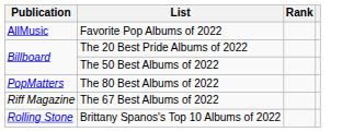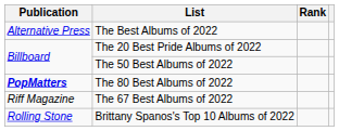 <table class="sortable wikitable">
 <tr>
 <th>Publication</th>
 <th>List</th>
 <th>Rank</th>
 <th class="unsortable"></th>
 </tr>
 <tr>
-<td><a href='#'>AllMusic</a></td>
-<td>Favorite Pop Albums of 2022</td>
+<td><em><a href='#'>Alternative Press</a></em></td>
+<td>The Best Albums of 2022</td>
 <td></td>
 <td></td>
 </tr>
 <tr>
 <td rowspan="2"><em><a href='#'>Billboard</a></em></td>
 <td>The 20 Best Pride Albums of 2022</td>
 <td></td>
 <td></td>
 </tr>
 <tr>
 <td>The 50 Best Albums of 2022</td>
 <td></td>
 <td></td>
 </tr>
 <tr>
-<td><em><a href='#'>PopMatters</a></em></td>
+<td><strong><em><a href='#'>PopMatters</a></em></strong></td>
 <td>The 80 Best Albums of 2022</td>
 <td></td>
 <td></td>
 </tr>
 <tr>
 <td><em>Riff Magazine</em></td>
 <td>The 67 Best Albums of 2022</td>
 <td></td>
 <td></td>
 </tr>
 <tr>
 <td><em><a href='#'>Rolling Stone</a></em></td>
 <td>Brittany Spanos's Top 10 Albums of 2022</td>
 <td></td>
 <td></td>
 </tr>
 </table>
